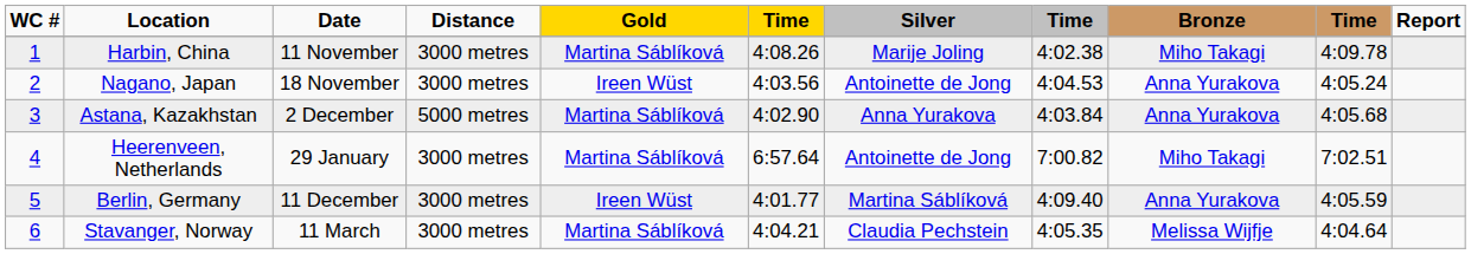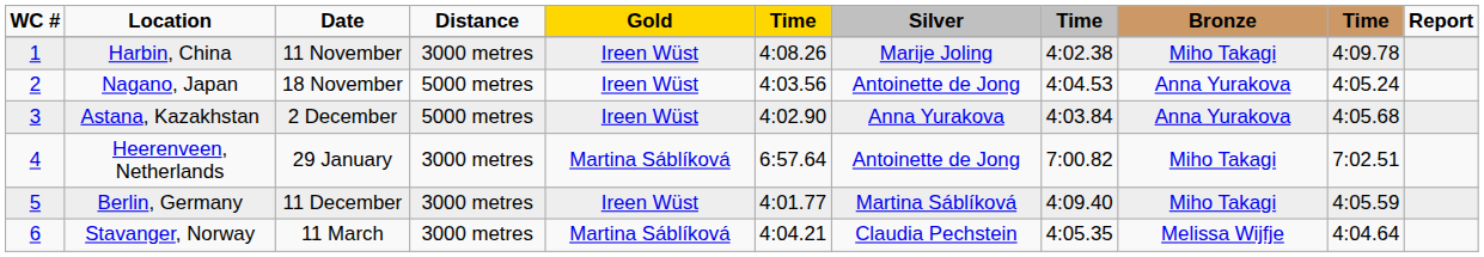 <table class="wikitable">
 <tr>
 <td width="40" align="center"><strong>WC #</strong></td>
 <td width="160" align="center"><strong>Location</strong></td>
 <td width="100" align="center"><strong>Date</strong></td>
 <td width="100" align="center"><strong>Distance</strong></td>
 <td width="160" bgcolor="gold" align="center"><strong>Gold</strong></td>
 <td width="50" bgcolor="gold" align="center"><strong>Time</strong></td>
 <td width="160" bgcolor="silver" align="center"><strong>Silver</strong></td>
 <td width="50" bgcolor="silver" align="center"><strong>Time</strong></td>
 <td width="160" bgcolor="#CC9966" align="center"><strong>Bronze</strong></td>
 <td width="50" bgcolor="#CC9966" align="center"><strong>Time</strong></td>
 <td width="50" align="center"><strong>Report</strong></td>
 </tr>
 <tr bgcolor="#cccccc">
 </tr>
 <tr bgcolor="#eeeeee">
 <td align="center"><a href='#'>1</a></td>
 <td align="center"><a href='#'>Harbin</a>, China</td>
 <td align="center">11 November</td>
 <td align="center">3000 metres</td>
-<td align="center"><a href='#'>Martina Sáblíková</a><br><small></small></td>
+<td align="center"><a href='#'>Ireen Wüst</a><br><small></small></td>
 <td align="center">4:08.26</td>
 <td align="center"><a href='#'>Marije Joling</a><br><small></small></td>
 <td align="center">4:02.38</td>
 <td align="center"><a href='#'>Miho Takagi</a><br><small></small></td>
 <td align="center">4:09.78</td>
 <td align="center"></td>
 </tr>
 <tr>
 <td align="center"><a href='#'>2</a></td>
 <td align="center"><a href='#'>Nagano</a>, Japan</td>
 <td align="center">18 November</td>
-<td align="center">3000 metres</td>
+<td align="center">5000 metres</td>
 <td align="center"><a href='#'>Ireen Wüst</a><br><small></small></td>
 <td align="center">4:03.56</td>
 <td align="center"><a href='#'>Antoinette de Jong</a><br><small></small></td>
 <td align="center">4:04.53</td>
 <td align="center"><a href='#'>Anna Yurakova</a><br><small></small></td>
 <td align="center">4:05.24</td>
 <td align="center"></td>
 </tr>
 <tr bgcolor="#eeeeee">
 <td align="center"><a href='#'>3</a></td>
 <td align="center"><a href='#'>Astana</a>, Kazakhstan</td>
 <td align="center">2 December</td>
 <td align="center">5000 metres</td>
-<td align="center"><a href='#'>Martina Sáblíková</a><br><small></small></td>
+<td align="center"><a href='#'>Ireen Wüst</a><br><small></small></td>
 <td align="center">4:02.90</td>
 <td align="center"><a href='#'>Anna Yurakova</a><br><small></small></td>
 <td align="center">4:03.84</td>
 <td align="center"><a href='#'>Anna Yurakova</a><br><small></small></td>
 <td align="center">4:05.68</td>
 <td align="center"></td>
 </tr>
 <tr>
 <td align="center"><a href='#'>4</a></td>
 <td align="center"><a href='#'>Heerenveen</a>, Netherlands</td>
 <td align="center">29 January</td>
 <td align="center">3000 metres</td>
 <td align="center"><a href='#'>Martina Sáblíková</a><br><small></small></td>
 <td align="center">6:57.64</td>
 <td align="center"><a href='#'>Antoinette de Jong</a><br><small></small></td>
 <td align="center">7:00.82</td>
 <td align="center"><a href='#'>Miho Takagi</a><br><small></small></td>
 <td align="center">7:02.51</td>
 <td align="center"></td>
 </tr>
 <tr bgcolor="#eeeeee">
 <td align="center"><a href='#'>5</a></td>
 <td align="center"><a href='#'>Berlin</a>, Germany</td>
 <td align="center">11 December</td>
 <td align="center">3000 metres</td>
 <td align="center"><a href='#'>Ireen Wüst</a><br><small></small></td>
 <td align="center">4:01.77</td>
 <td align="center"><a href='#'>Martina Sáblíková</a><br><small></small></td>
 <td align="center">4:09.40</td>
-<td align="center"><a href='#'>Anna Yurakova</a><br><small></small></td>
+<td align="center"><a href='#'>Miho Takagi</a><br><small></small></td>
 <td align="center">4:05.59</td>
 <td align="center"></td>
 </tr>
 <tr>
 <td align="center"><a href='#'>6</a></td>
 <td align="center"><a href='#'>Stavanger</a>, Norway</td>
 <td align="center">11 March</td>
 <td align="center">3000 metres</td>
 <td align="center"><a href='#'>Martina Sáblíková</a><br><small></small></td>
 <td align="center">4:04.21</td>
 <td align="center"><a href='#'>Claudia Pechstein</a><br><small></small></td>
 <td align="center">4:05.35</td>
 <td align="center"><a href='#'>Melissa Wijfje</a><br><small></small></td>
 <td align="center">4:04.64</td>
 <td align="center"></td>
 </tr>
 </table>
